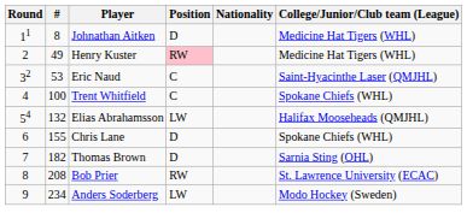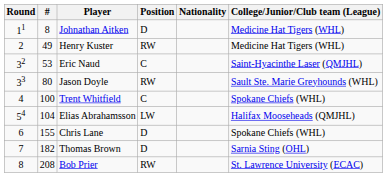 <table class="wikitable">
 <tr align="center">
 <th bgcolor="#DDDDFF">Round</th>
 <th bgcolor="#DDDDFF">#</th>
 <th bgcolor="#DDDDFF">Player</th>
 <th bgcolor="#DDDDFF">Position</th>
 <th bgcolor="#DDDDFF">Nationality</th>
 <th bgcolor="#DDDDFF">College/Junior/Club team (League)</th>
 </tr>
 <tr>
 <td style="text-align:center;">1<sup>1</sup></td>
 <td style="text-align:center;">8</td>
 <td><a href='#'>Johnathan Aitken</a></td>
 <td>D</td>
 <td></td>
 <td><a href='#'>Medicine Hat Tigers</a> (<a href='#'>WHL</a>)</td>
 </tr>
 <tr>
 <td style="text-align:center;">2</td>
 <td style="text-align:center;">49</td>
 <td>Henry Kuster</td>
-<td style="background: pink;">RW</td>
+<td>RW</td>
 <td></td>
 <td>Medicine Hat Tigers (WHL)</td>
 </tr>
 <tr>
 <td style="text-align:center;">3<sup>2</sup></td>
 <td style="text-align:center;">53</td>
 <td>Eric Naud</td>
 <td>C</td>
 <td></td>
 <td><a href='#'>Saint-Hyacinthe Laser</a> (<a href='#'>QMJHL</a>)</td>
 </tr>
 <tr>
+<td style="text-align:center;">3<sup>3</sup></td>
+<td style="text-align:center;">80</td>
+<td>Jason Doyle</td>
+<td>RW</td>
+<td></td>
+<td><a href='#'>Sault Ste. Marie Greyhounds</a> (WHL)</td>
+</tr>
+<tr>
 <td style="text-align:center;">4</td>
 <td style="text-align:center;">100</td>
 <td><a href='#'>Trent Whitfield</a></td>
 <td>C</td>
 <td></td>
 <td><a href='#'>Spokane Chiefs</a> (WHL)</td>
 </tr>
 <tr>
 <td style="text-align:center;">5<sup>4</sup></td>
-<td style="text-align:center;">132</td>
+<td style="text-align:center;">104</td>
 <td>Elias Abrahamsson</td>
 <td>LW</td>
 <td></td>
 <td><a href='#'>Halifax Mooseheads</a> (QMJHL)</td>
 </tr>
 <tr>
 <td style="text-align:center;">6</td>
 <td style="text-align:center;">155</td>
 <td>Chris Lane</td>
 <td>D</td>
 <td></td>
 <td>Spokane Chiefs (WHL)</td>
 </tr>
 <tr>
 <td style="text-align:center;">7</td>
 <td style="text-align:center;">182</td>
 <td>Thomas Brown</td>
 <td>D</td>
 <td></td>
 <td><a href='#'>Sarnia Sting</a> (<a href='#'>OHL</a>)</td>
 </tr>
 <tr>
 <td style="text-align:center;">8</td>
 <td style="text-align:center;">208</td>
 <td><a href='#'>Bob Prier</a></td>
 <td>RW</td>
 <td></td>
 <td><a href='#'>St. Lawrence University</a> (<a href='#'>ECAC</a>)</td>
 </tr>
-<tr>
-<td style="text-align:center;">9</td>
-<td style="text-align:center;">234</td>
-<td><a href='#'>Anders Soderberg</a></td>
-<td>LW</td>
-<td></td>
-<td><a href='#'>Modo Hockey</a> (Sweden)</td>
-</tr>
 </table>
